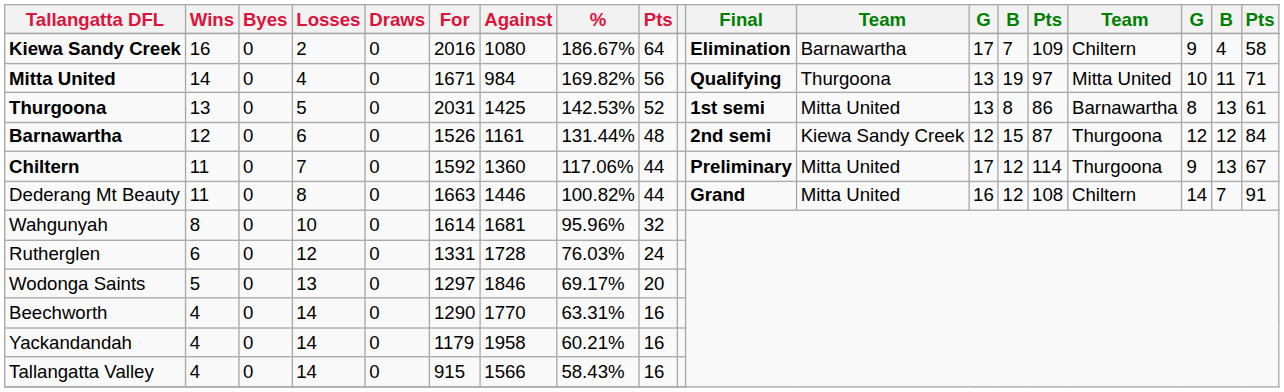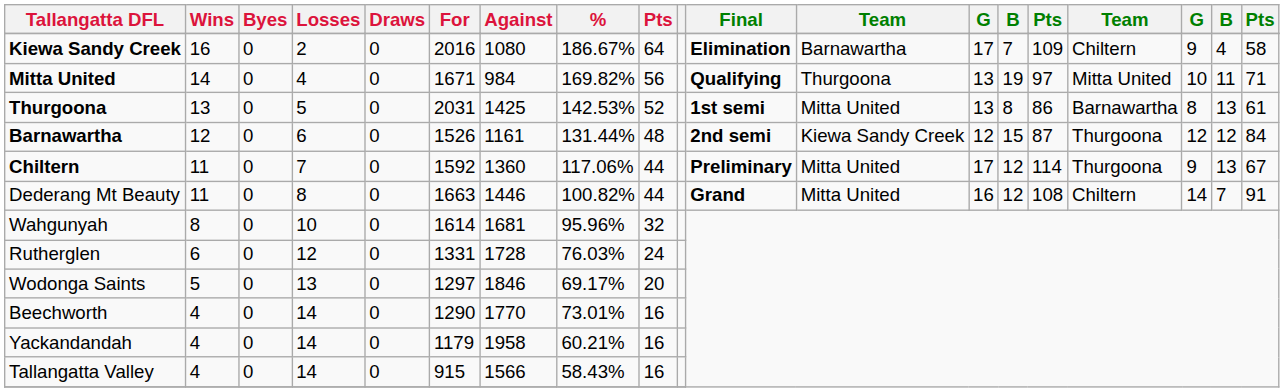 <table style="font-size: 85%; text-align: left;" class="wikitable">
 <tr>
 <th style="color:crimson">Tallangatta  DFL</th>
 <th style="color:crimson">Wins</th>
 <th style="color:crimson">Byes</th>
 <th style="color:crimson">Losses</th>
 <th style="color:crimson">Draws</th>
 <th style="color:crimson">For</th>
 <th style="color:crimson">Against</th>
 <th style="color:crimson">%</th>
 <th style="color:crimson">Pts</th>
 <th></th>
 <th style="color:green">Final</th>
 <th style="color:green">Team</th>
 <th style="color:green">G</th>
 <th style="color:green">B</th>
 <th style="color:green">Pts</th>
 <th style="color:green">Team</th>
 <th style="color:green">G</th>
 <th style="color:green">B</th>
 <th style="color:green">Pts</th>
 </tr>
 <tr>
 </tr>
 <tr>
 </tr>
 <tr>
 <td><strong>	Kiewa Sandy Creek	</strong></td>
 <td>16</td>
 <td>0</td>
 <td>2</td>
 <td>0</td>
 <td>2016</td>
 <td>1080</td>
 <td>186.67%</td>
 <td>64</td>
 <td></td>
 <td><strong>Elimination</strong></td>
 <td>Barnawartha</td>
 <td>17</td>
 <td>7</td>
 <td>109</td>
 <td>Chiltern</td>
 <td>9</td>
 <td>4</td>
 <td>58</td>
 </tr>
 <tr>
 <td><strong>	Mitta United	</strong></td>
 <td>14</td>
 <td>0</td>
 <td>4</td>
 <td>0</td>
 <td>1671</td>
 <td>984</td>
 <td>169.82%</td>
 <td>56</td>
 <td></td>
 <td><strong>Qualifying</strong></td>
 <td>Thurgoona</td>
 <td>13</td>
 <td>19</td>
 <td>97</td>
 <td>Mitta United</td>
 <td>10</td>
 <td>11</td>
 <td>71</td>
 </tr>
 <tr>
 <td><strong>	Thurgoona	</strong></td>
 <td>13</td>
 <td>0</td>
 <td>5</td>
 <td>0</td>
 <td>2031</td>
 <td>1425</td>
 <td>142.53%</td>
 <td>52</td>
 <td></td>
 <td><strong>1st semi</strong></td>
 <td>Mitta United</td>
 <td>13</td>
 <td>8</td>
 <td>86</td>
 <td>Barnawartha</td>
 <td>8</td>
 <td>13</td>
 <td>61</td>
 </tr>
 <tr>
 <td><strong>	Barnawartha	</strong></td>
 <td>12</td>
 <td>0</td>
 <td>6</td>
 <td>0</td>
 <td>1526</td>
 <td>1161</td>
 <td>131.44%</td>
 <td>48</td>
 <td></td>
 <td><strong>2nd semi</strong></td>
 <td>Kiewa Sandy Creek</td>
 <td>12</td>
 <td>15</td>
 <td>87</td>
 <td>Thurgoona</td>
 <td>12</td>
 <td>12</td>
 <td>84</td>
 </tr>
 <tr ||>
 <td><strong>	Chiltern	</strong></td>
 <td>11</td>
 <td>0</td>
 <td>7</td>
 <td>0</td>
 <td>1592</td>
 <td>1360</td>
 <td>117.06%</td>
 <td>44</td>
 <td></td>
 <td><strong>Preliminary</strong></td>
 <td>Mitta United</td>
 <td>17</td>
 <td>12</td>
 <td>114</td>
 <td>Thurgoona</td>
 <td>9</td>
 <td>13</td>
 <td>67</td>
 </tr>
 <tr>
 <td>Dederang Mt Beauty</td>
 <td>11</td>
 <td>0</td>
 <td>8</td>
 <td>0</td>
 <td>1663</td>
 <td>1446</td>
 <td>100.82%</td>
 <td>44</td>
 <td></td>
 <td><strong>Grand</strong></td>
 <td>Mitta United</td>
 <td>16</td>
 <td>12</td>
 <td>108</td>
 <td>Chiltern</td>
 <td>14</td>
 <td>7</td>
 <td>91</td>
 </tr>
 <tr>
 <td>Wahgunyah</td>
 <td>8</td>
 <td>0</td>
 <td>10</td>
 <td>0</td>
 <td>1614</td>
 <td>1681</td>
 <td>95.96%</td>
 <td>32</td>
 <td></td>
 </tr>
 <tr>
 <td>Rutherglen</td>
 <td>6</td>
 <td>0</td>
 <td>12</td>
 <td>0</td>
 <td>1331</td>
 <td>1728</td>
 <td>76.03%</td>
 <td>24</td>
 <td></td>
 </tr>
 <tr>
 <td>Wodonga Saints</td>
 <td>5</td>
 <td>0</td>
 <td>13</td>
 <td>0</td>
 <td>1297</td>
 <td>1846</td>
 <td>69.17%</td>
 <td>20</td>
 <td></td>
 </tr>
 <tr>
 <td>Beechworth</td>
 <td>4</td>
 <td>0</td>
 <td>14</td>
 <td>0</td>
 <td>1290</td>
 <td>1770</td>
-<td>63.31%</td>
+<td>73.01%</td>
 <td>16</td>
 <td></td>
 </tr>
 <tr>
 <td>Yackandandah</td>
 <td>4</td>
 <td>0</td>
 <td>14</td>
 <td>0</td>
 <td>1179</td>
 <td>1958</td>
 <td>60.21%</td>
 <td>16</td>
 <td></td>
 </tr>
 <tr>
 <td>Tallangatta Valley</td>
 <td>4</td>
 <td>0</td>
 <td>14</td>
 <td>0</td>
 <td>915</td>
 <td>1566</td>
 <td>58.43%</td>
 <td>16</td>
 <td></td>
 </tr>
 <tr>
 </tr>
 </table>
